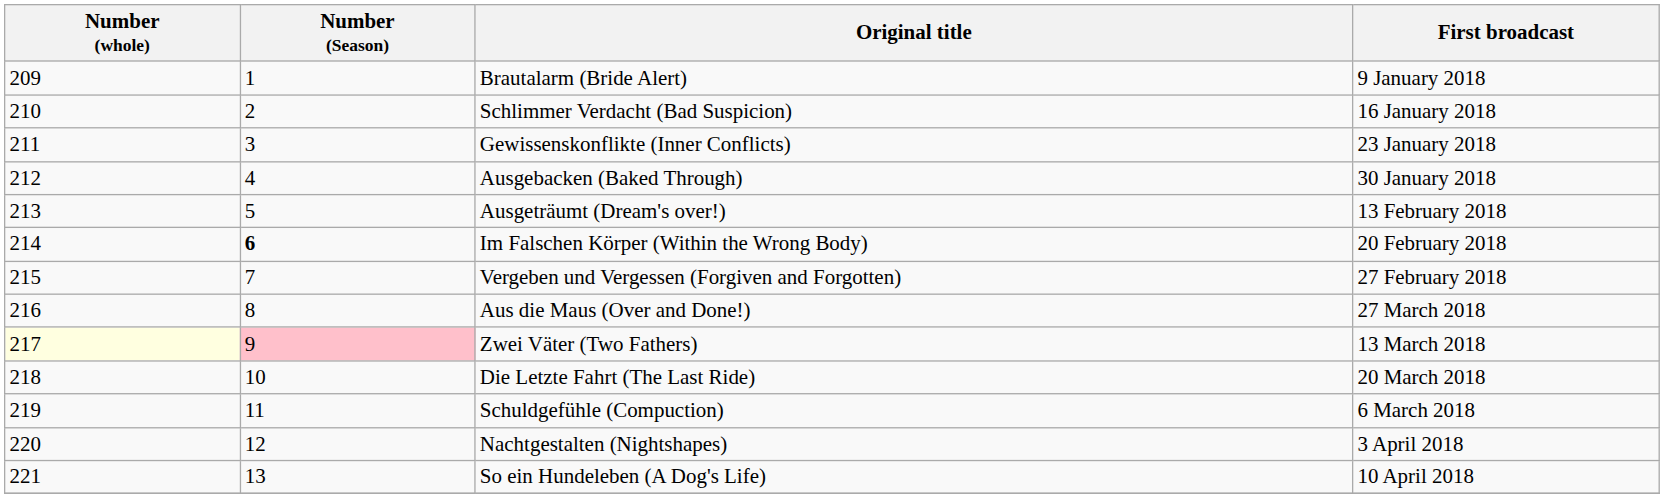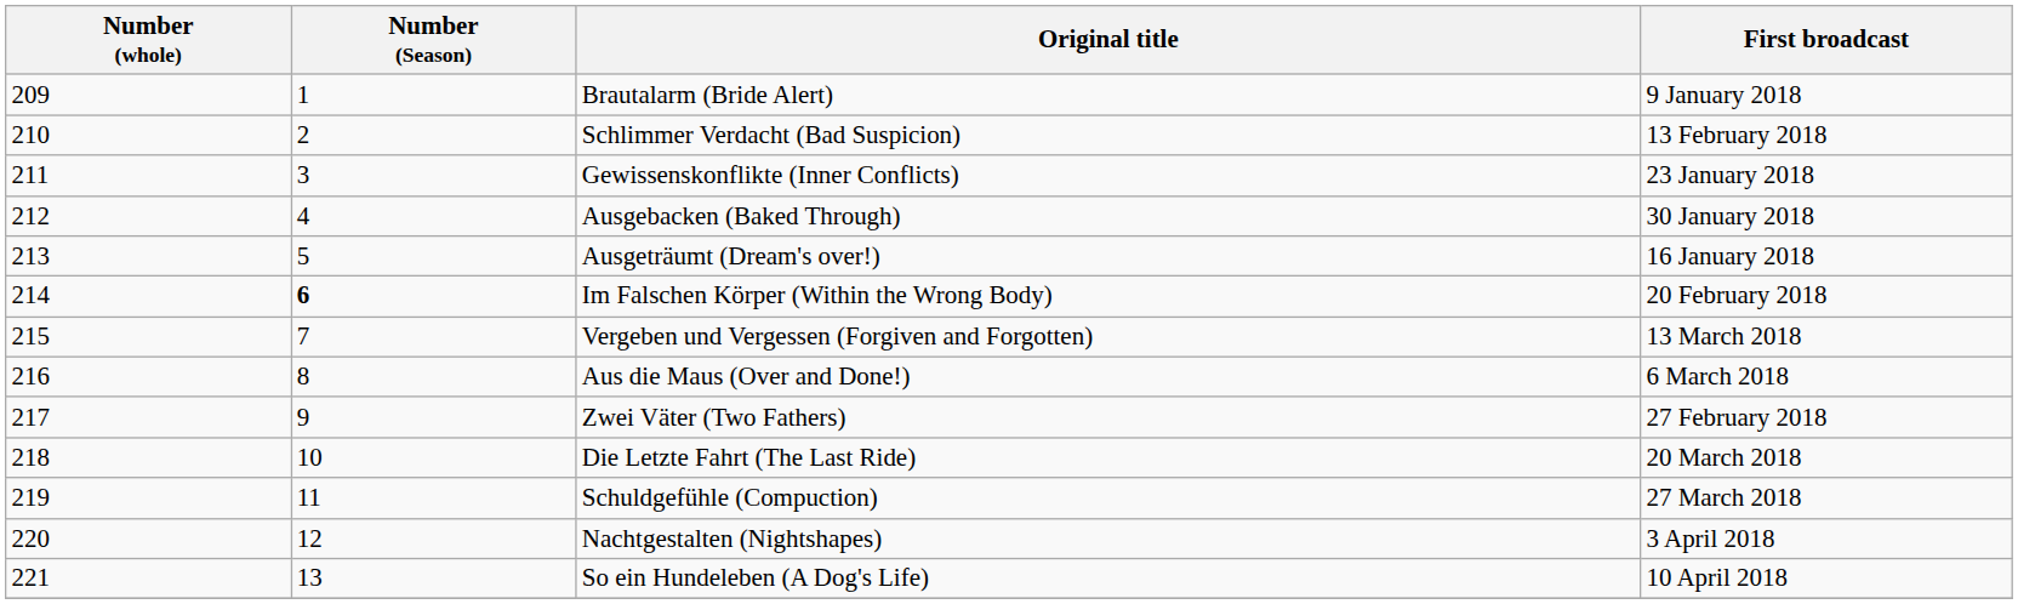 <table class="wikitable" width="100%">
 <tr>
 <th width="75"><strong>Number</strong><br> <small> (whole) </small></th>
 <th width="75"><strong>Number</strong><br> <small> (Season) </small></th>
 <th width="300">Original title</th>
 <th width="100">First broadcast</th>
 </tr>
 <tr>
 <td>209</td>
 <td>1</td>
 <td>Brautalarm (Bride Alert)</td>
 <td>9 January 2018</td>
 </tr>
 <tr>
 <td>210</td>
 <td>2</td>
 <td>Schlimmer Verdacht (Bad Suspicion)</td>
-<td>16 January 2018</td>
+<td>13 February 2018</td>
 </tr>
 <tr>
 <td>211</td>
 <td>3</td>
 <td>Gewissenskonflikte (Inner Conflicts)</td>
 <td>23 January 2018</td>
 </tr>
 <tr>
 <td>212</td>
 <td>4</td>
 <td>Ausgebacken (Baked Through)</td>
 <td>30 January 2018</td>
 </tr>
 <tr>
 <td>213</td>
 <td>5</td>
 <td>Ausgeträumt (Dream's over!)</td>
-<td>13 February 2018</td>
+<td>16 January 2018</td>
 </tr>
 <tr>
 <td>214</td>
 <td><strong>6</strong></td>
 <td>Im Falschen Körper (Within the Wrong Body)</td>
 <td>20 February 2018</td>
 </tr>
 <tr>
 <td>215</td>
 <td>7</td>
 <td>Vergeben und Vergessen (Forgiven and Forgotten)</td>
-<td>27 February 2018</td>
+<td>13 March 2018</td>
 </tr>
 <tr>
 <td>216</td>
 <td>8</td>
 <td>Aus die Maus (Over and Done!)</td>
-<td>27 March 2018</td>
+<td>6 March 2018</td>
 </tr>
 <tr>
-<td style="background: lightyellow;">217</td>
-<td style="background: pink;">9</td>
+<td>217</td>
+<td>9</td>
 <td>Zwei Väter (Two Fathers)</td>
-<td>13 March 2018</td>
+<td>27 February 2018</td>
 </tr>
 <tr>
 <td>218</td>
 <td>10</td>
 <td>Die Letzte Fahrt (The Last Ride)</td>
 <td>20 March 2018</td>
 </tr>
 <tr>
 <td>219</td>
 <td>11</td>
 <td>Schuldgefühle (Compuction)</td>
-<td>6 March 2018</td>
+<td>27 March 2018</td>
 </tr>
 <tr>
 <td>220</td>
 <td>12</td>
 <td>Nachtgestalten (Nightshapes)</td>
 <td>3 April 2018</td>
 </tr>
 <tr>
 <td>221</td>
 <td>13</td>
 <td>So ein Hundeleben (A Dog's Life)</td>
 <td>10 April 2018</td>
 </tr>
 <tr>
 </tr>
 </table>
